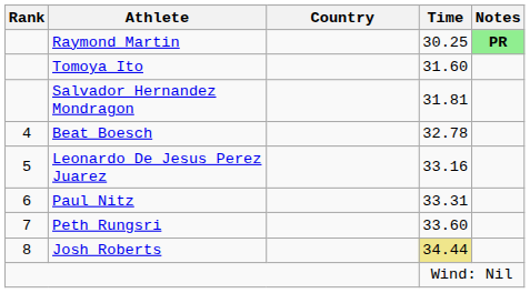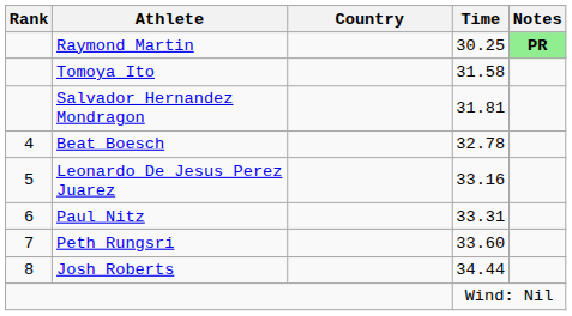 <table class="wikitable sortable" style="text-align:center">
 <tr>
 <th>Rank</th>
 <th style="width:180px">Athlete</th>
 <th style="width:125px">Country</th>
 <th>Time</th>
 <th>Notes</th>
 </tr>
 <tr>
 <td></td>
 <td style="text-align:left;"><a href='#'>Raymond Martin</a></td>
 <td style="text-align:left;"></td>
 <td>30.25</td>
 <td style="background: lightgreen;"><strong>PR</strong></td>
 </tr>
 <tr>
 <td></td>
 <td style="text-align:left;"><a href='#'>Tomoya Ito</a></td>
 <td style="text-align:left;"></td>
-<td>31.60</td>
+<td>31.58</td>
 <td></td>
 </tr>
 <tr>
 <td></td>
 <td style="text-align:left;"><a href='#'>Salvador Hernandez Mondragon</a></td>
 <td style="text-align:left;"></td>
 <td>31.81</td>
 <td></td>
 </tr>
 <tr>
 <td>4</td>
 <td style="text-align:left;"><a href='#'>Beat Boesch</a></td>
 <td style="text-align:left;"></td>
 <td>32.78</td>
 <td></td>
 </tr>
 <tr>
 <td>5</td>
 <td style="text-align:left;"><a href='#'>Leonardo De Jesus Perez Juarez</a></td>
 <td style="text-align:left;"></td>
 <td>33.16</td>
 <td></td>
 </tr>
 <tr>
 <td>6</td>
 <td style="text-align:left;"><a href='#'>Paul Nitz</a></td>
 <td style="text-align:left;"></td>
 <td>33.31</td>
 <td></td>
 </tr>
 <tr>
 <td>7</td>
 <td style="text-align:left;"><a href='#'>Peth Rungsri</a></td>
 <td style="text-align:left;"></td>
 <td>33.60</td>
 <td></td>
 </tr>
 <tr>
 <td>8</td>
 <td style="text-align:left;"><a href='#'>Josh Roberts</a></td>
 <td style="text-align:left;"></td>
-<td style="background: khaki;">34.44</td>
+<td>34.44</td>
 <td></td>
 </tr>
 <tr class="sortbottom">
 <td colspan="3"></td>
 <td colspan="2">Wind: Nil</td>
 </tr>
 </table>
